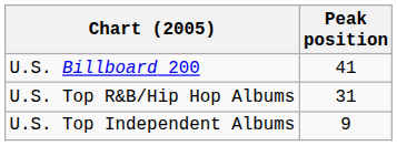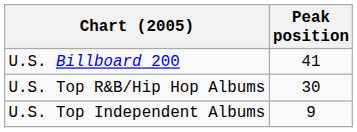 <table class="wikitable">
 <tr>
 <th>Chart (2005)</th>
 <th>Peak<br>position</th>
 </tr>
 <tr>
 <td>U.S. <a href='#'><em>Billboard</em> 200</a></td>
 <td align="center">41</td>
 </tr>
 <tr>
 <td>U.S. Top R&B/Hip Hop Albums</td>
-<td align="center">31</td>
+<td align="center">30</td>
 </tr>
 <tr>
 <td>U.S. Top Independent Albums</td>
 <td align="center">9</td>
 </tr>
 </table>
